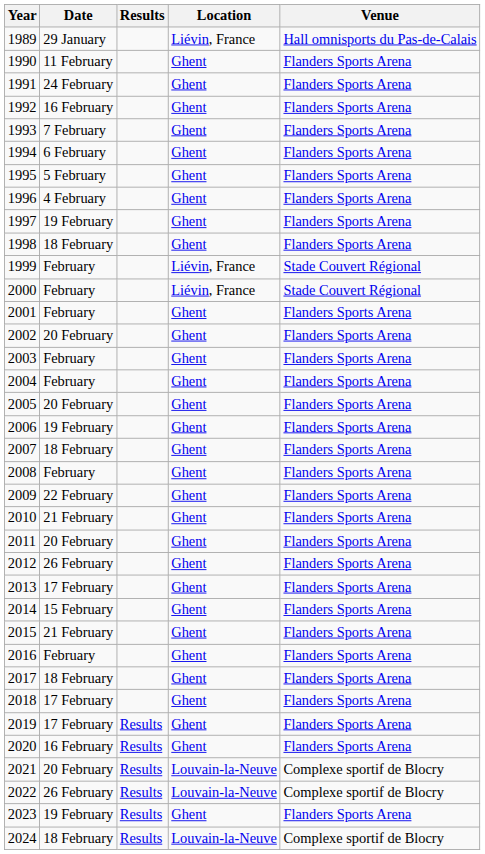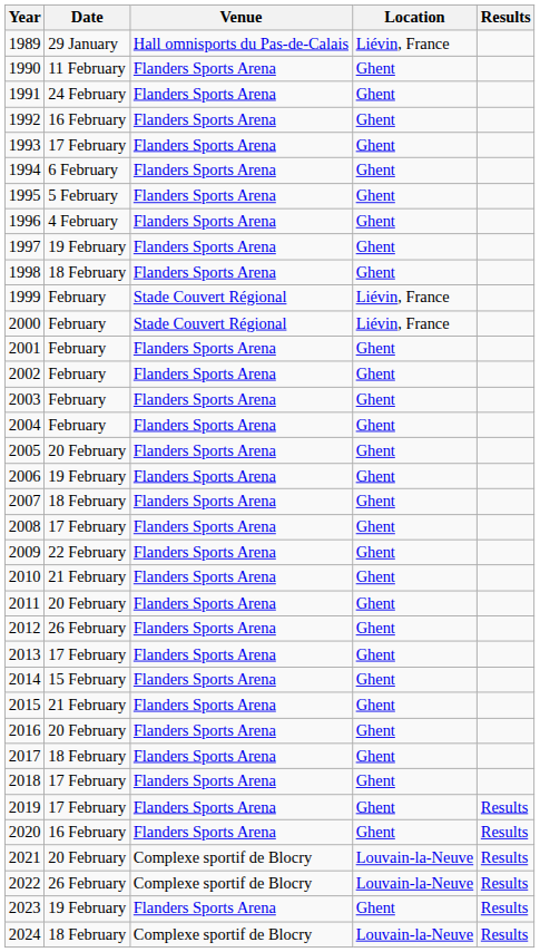 <table class="wikitable">
 <tr>
 <th>Year</th>
 <th>Date</th>
+<th>Venue</th>
+<th>Location</th>
 <th>Results</th>
-<th>Location</th>
-<th>Venue</th>
 </tr>
 <tr>
 <td>1989</td>
 <td>29 January</td>
+<td><a href='#'>Hall omnisports du Pas-de-Calais</a></td>
+<td><a href='#'>Liévin</a>, France</td>
 <td></td>
-<td><a href='#'>Liévin</a>, France</td>
-<td><a href='#'>Hall omnisports du Pas-de-Calais</a></td>
 </tr>
 <tr>
 <td>1990</td>
 <td>11 February</td>
+<td><a href='#'>Flanders Sports Arena</a></td>
+<td><a href='#'>Ghent</a></td>
 <td></td>
-<td><a href='#'>Ghent</a></td>
-<td><a href='#'>Flanders Sports Arena</a></td>
 </tr>
 <tr>
 <td>1991</td>
 <td>24 February</td>
+<td><a href='#'>Flanders Sports Arena</a></td>
+<td><a href='#'>Ghent</a></td>
 <td></td>
-<td><a href='#'>Ghent</a></td>
-<td><a href='#'>Flanders Sports Arena</a></td>
 </tr>
 <tr>
 <td>1992</td>
 <td>16 February</td>
+<td><a href='#'>Flanders Sports Arena</a></td>
+<td><a href='#'>Ghent</a></td>
 <td></td>
-<td><a href='#'>Ghent</a></td>
-<td><a href='#'>Flanders Sports Arena</a></td>
 </tr>
 <tr>
 <td>1993</td>
-<td>7 February</td>
+<td>17 February</td>
+<td><a href='#'>Flanders Sports Arena</a></td>
+<td><a href='#'>Ghent</a></td>
 <td></td>
-<td><a href='#'>Ghent</a></td>
-<td><a href='#'>Flanders Sports Arena</a></td>
 </tr>
 <tr>
 <td>1994</td>
 <td>6 February</td>
+<td><a href='#'>Flanders Sports Arena</a></td>
+<td><a href='#'>Ghent</a></td>
 <td></td>
-<td><a href='#'>Ghent</a></td>
-<td><a href='#'>Flanders Sports Arena</a></td>
 </tr>
 <tr>
 <td>1995</td>
 <td>5 February</td>
+<td><a href='#'>Flanders Sports Arena</a></td>
+<td><a href='#'>Ghent</a></td>
 <td></td>
-<td><a href='#'>Ghent</a></td>
-<td><a href='#'>Flanders Sports Arena</a></td>
 </tr>
 <tr>
 <td>1996</td>
 <td>4 February</td>
+<td><a href='#'>Flanders Sports Arena</a></td>
+<td><a href='#'>Ghent</a></td>
 <td></td>
-<td><a href='#'>Ghent</a></td>
-<td><a href='#'>Flanders Sports Arena</a></td>
 </tr>
 <tr>
 <td>1997</td>
 <td>19 February</td>
+<td><a href='#'>Flanders Sports Arena</a></td>
+<td><a href='#'>Ghent</a></td>
 <td></td>
-<td><a href='#'>Ghent</a></td>
-<td><a href='#'>Flanders Sports Arena</a></td>
 </tr>
 <tr>
 <td>1998</td>
 <td>18 February</td>
+<td><a href='#'>Flanders Sports Arena</a></td>
+<td><a href='#'>Ghent</a></td>
 <td></td>
-<td><a href='#'>Ghent</a></td>
-<td><a href='#'>Flanders Sports Arena</a></td>
 </tr>
 <tr>
 <td>1999</td>
 <td>February</td>
+<td><a href='#'>Stade Couvert Régional</a></td>
+<td><a href='#'>Liévin</a>, France</td>
 <td></td>
-<td><a href='#'>Liévin</a>, France</td>
-<td><a href='#'>Stade Couvert Régional</a></td>
 </tr>
 <tr>
 <td>2000</td>
 <td>February</td>
+<td><a href='#'>Stade Couvert Régional</a></td>
+<td><a href='#'>Liévin</a>, France</td>
 <td></td>
-<td><a href='#'>Liévin</a>, France</td>
-<td><a href='#'>Stade Couvert Régional</a></td>
 </tr>
 <tr>
 <td>2001</td>
 <td>February</td>
+<td><a href='#'>Flanders Sports Arena</a></td>
+<td><a href='#'>Ghent</a></td>
 <td></td>
-<td><a href='#'>Ghent</a></td>
-<td><a href='#'>Flanders Sports Arena</a></td>
 </tr>
 <tr>
 <td>2002</td>
-<td>20 February</td>
+<td>February</td>
+<td><a href='#'>Flanders Sports Arena</a></td>
+<td><a href='#'>Ghent</a></td>
 <td></td>
-<td><a href='#'>Ghent</a></td>
-<td><a href='#'>Flanders Sports Arena</a></td>
 </tr>
 <tr>
 <td>2003</td>
 <td>February</td>
+<td><a href='#'>Flanders Sports Arena</a></td>
+<td><a href='#'>Ghent</a></td>
 <td></td>
-<td><a href='#'>Ghent</a></td>
-<td><a href='#'>Flanders Sports Arena</a></td>
 </tr>
 <tr>
 <td>2004</td>
 <td>February</td>
+<td><a href='#'>Flanders Sports Arena</a></td>
+<td><a href='#'>Ghent</a></td>
 <td></td>
-<td><a href='#'>Ghent</a></td>
-<td><a href='#'>Flanders Sports Arena</a></td>
 </tr>
 <tr>
 <td>2005</td>
 <td>20 February</td>
+<td><a href='#'>Flanders Sports Arena</a></td>
+<td><a href='#'>Ghent</a></td>
 <td></td>
-<td><a href='#'>Ghent</a></td>
-<td><a href='#'>Flanders Sports Arena</a></td>
 </tr>
 <tr>
 <td>2006</td>
 <td>19 February</td>
+<td><a href='#'>Flanders Sports Arena</a></td>
+<td><a href='#'>Ghent</a></td>
 <td></td>
-<td><a href='#'>Ghent</a></td>
-<td><a href='#'>Flanders Sports Arena</a></td>
 </tr>
 <tr>
 <td>2007</td>
 <td>18 February</td>
+<td><a href='#'>Flanders Sports Arena</a></td>
+<td><a href='#'>Ghent</a></td>
 <td></td>
-<td><a href='#'>Ghent</a></td>
-<td><a href='#'>Flanders Sports Arena</a></td>
 </tr>
 <tr>
 <td>2008</td>
-<td>February</td>
+<td>17 February</td>
+<td><a href='#'>Flanders Sports Arena</a></td>
+<td><a href='#'>Ghent</a></td>
 <td></td>
-<td><a href='#'>Ghent</a></td>
-<td><a href='#'>Flanders Sports Arena</a></td>
 </tr>
 <tr>
 <td>2009</td>
 <td>22 February</td>
+<td><a href='#'>Flanders Sports Arena</a></td>
+<td><a href='#'>Ghent</a></td>
 <td></td>
-<td><a href='#'>Ghent</a></td>
-<td><a href='#'>Flanders Sports Arena</a></td>
 </tr>
 <tr>
 <td>2010</td>
 <td>21 February</td>
+<td><a href='#'>Flanders Sports Arena</a></td>
+<td><a href='#'>Ghent</a></td>
 <td></td>
-<td><a href='#'>Ghent</a></td>
-<td><a href='#'>Flanders Sports Arena</a></td>
 </tr>
 <tr>
 <td>2011</td>
 <td>20 February</td>
+<td><a href='#'>Flanders Sports Arena</a></td>
+<td><a href='#'>Ghent</a></td>
 <td></td>
-<td><a href='#'>Ghent</a></td>
-<td><a href='#'>Flanders Sports Arena</a></td>
 </tr>
 <tr>
 <td>2012</td>
 <td>26 February</td>
+<td><a href='#'>Flanders Sports Arena</a></td>
+<td><a href='#'>Ghent</a></td>
 <td></td>
-<td><a href='#'>Ghent</a></td>
-<td><a href='#'>Flanders Sports Arena</a></td>
 </tr>
 <tr>
 <td>2013</td>
 <td>17 February</td>
+<td><a href='#'>Flanders Sports Arena</a></td>
+<td><a href='#'>Ghent</a></td>
 <td></td>
-<td><a href='#'>Ghent</a></td>
-<td><a href='#'>Flanders Sports Arena</a></td>
 </tr>
 <tr>
 <td>2014</td>
 <td>15 February</td>
+<td><a href='#'>Flanders Sports Arena</a></td>
+<td><a href='#'>Ghent</a></td>
 <td></td>
-<td><a href='#'>Ghent</a></td>
-<td><a href='#'>Flanders Sports Arena</a></td>
 </tr>
 <tr>
 <td>2015</td>
 <td>21 February</td>
+<td><a href='#'>Flanders Sports Arena</a></td>
+<td><a href='#'>Ghent</a></td>
 <td></td>
-<td><a href='#'>Ghent</a></td>
-<td><a href='#'>Flanders Sports Arena</a></td>
 </tr>
 <tr>
 <td>2016</td>
-<td>February</td>
+<td>20 February</td>
+<td><a href='#'>Flanders Sports Arena</a></td>
+<td><a href='#'>Ghent</a></td>
 <td></td>
-<td><a href='#'>Ghent</a></td>
-<td><a href='#'>Flanders Sports Arena</a></td>
 </tr>
 <tr>
 <td>2017</td>
 <td>18 February</td>
+<td><a href='#'>Flanders Sports Arena</a></td>
+<td><a href='#'>Ghent</a></td>
 <td></td>
-<td><a href='#'>Ghent</a></td>
-<td><a href='#'>Flanders Sports Arena</a></td>
 </tr>
 <tr>
 <td>2018</td>
 <td>17 February</td>
+<td><a href='#'>Flanders Sports Arena</a></td>
+<td><a href='#'>Ghent</a></td>
 <td></td>
-<td><a href='#'>Ghent</a></td>
-<td><a href='#'>Flanders Sports Arena</a></td>
 </tr>
 <tr>
 <td>2019</td>
 <td>17 February</td>
+<td><a href='#'>Flanders Sports Arena</a></td>
+<td><a href='#'>Ghent</a></td>
 <td><a href='#'>Results</a></td>
-<td><a href='#'>Ghent</a></td>
-<td><a href='#'>Flanders Sports Arena</a></td>
 </tr>
 <tr>
 <td>2020</td>
 <td>16 February</td>
+<td><a href='#'>Flanders Sports Arena</a></td>
+<td><a href='#'>Ghent</a></td>
 <td><a href='#'>Results</a></td>
-<td><a href='#'>Ghent</a></td>
-<td><a href='#'>Flanders Sports Arena</a></td>
 </tr>
 <tr>
 <td>2021</td>
 <td>20 February</td>
+<td>Complexe sportif de Blocry</td>
+<td><a href='#'>Louvain-la-Neuve</a></td>
 <td><a href='#'>Results</a></td>
-<td><a href='#'>Louvain-la-Neuve</a></td>
-<td>Complexe sportif de Blocry</td>
 </tr>
 <tr>
 <td>2022</td>
 <td>26 February</td>
+<td>Complexe sportif de Blocry</td>
+<td><a href='#'>Louvain-la-Neuve</a></td>
 <td><a href='#'>Results</a></td>
-<td><a href='#'>Louvain-la-Neuve</a></td>
-<td>Complexe sportif de Blocry</td>
 </tr>
 <tr>
 <td>2023</td>
 <td>19 February</td>
+<td><a href='#'>Flanders Sports Arena</a></td>
+<td><a href='#'>Ghent</a></td>
 <td><a href='#'>Results</a></td>
-<td><a href='#'>Ghent</a></td>
-<td><a href='#'>Flanders Sports Arena</a></td>
 </tr>
 <tr>
 <td>2024</td>
 <td>18 February</td>
+<td>Complexe sportif de Blocry</td>
+<td><a href='#'>Louvain-la-Neuve</a></td>
 <td><a href='#'>Results</a></td>
-<td><a href='#'>Louvain-la-Neuve</a></td>
-<td>Complexe sportif de Blocry</td>
 </tr>
 </table>
